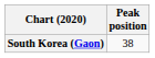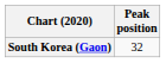 <table class="wikitable sortable plainrowheaders" style="text-align:center">
 <tr>
 <th scope="col">Chart (2020)</th>
 <th scope="col">Peak<br>position</th>
 </tr>
 <tr>
 <th scope="row">South Korea (<a href='#'>Gaon</a>)</th>
-<td>38</td>
+<td>32</td>
 </tr>
 </table>
